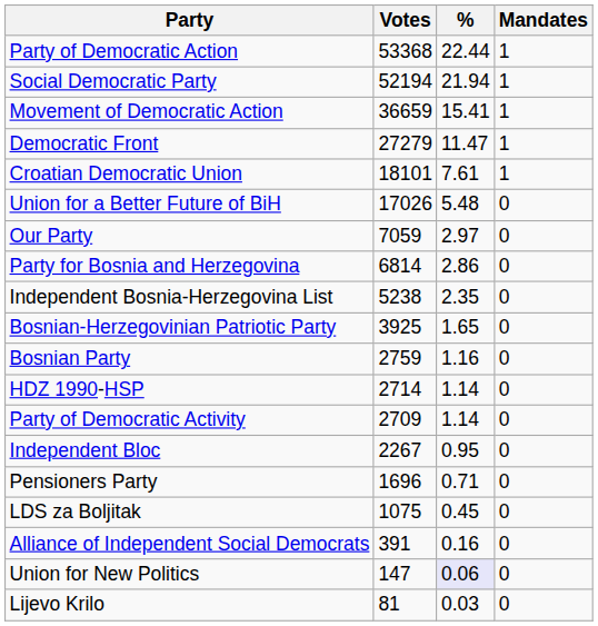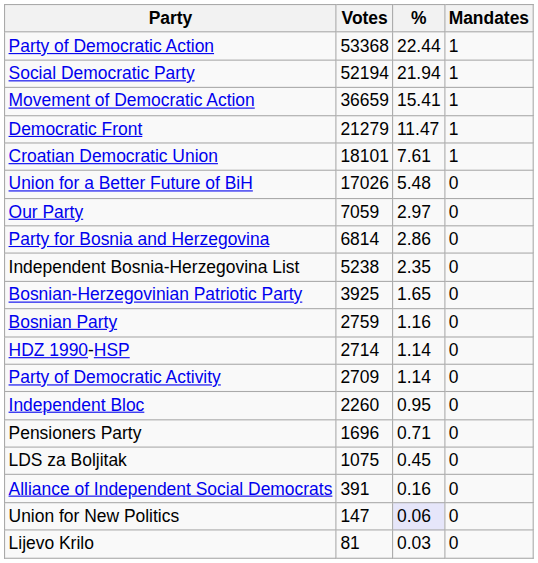 <table class="wikitable" style ="text-align: left">
 <tr>
 <th>Party</th>
 <th>Votes</th>
 <th>%</th>
 <th>Mandates</th>
 </tr>
 <tr>
 <td><a href='#'>Party of Democratic Action</a></td>
 <td>53368</td>
 <td>22.44</td>
 <td>1</td>
 </tr>
 <tr>
 <td><a href='#'>Social Democratic Party</a></td>
 <td>52194</td>
 <td>21.94</td>
 <td>1</td>
 </tr>
 <tr>
 <td><a href='#'>Movement of Democratic Action</a></td>
 <td>36659</td>
 <td>15.41</td>
 <td>1</td>
 </tr>
 <tr>
 <td><a href='#'>Democratic Front</a></td>
-<td>27279</td>
+<td>21279</td>
 <td>11.47</td>
 <td>1</td>
 </tr>
 <tr>
 <td><a href='#'>Croatian Democratic Union</a></td>
 <td>18101</td>
 <td>7.61</td>
 <td>1</td>
 </tr>
 <tr>
 <td><a href='#'>Union for a Better Future of BiH</a></td>
 <td>17026</td>
 <td>5.48</td>
 <td>0</td>
 </tr>
 <tr>
 <td><a href='#'>Our Party</a></td>
 <td>7059</td>
 <td>2.97</td>
 <td>0</td>
 </tr>
 <tr>
 <td><a href='#'>Party for Bosnia and Herzegovina</a></td>
 <td>6814</td>
 <td>2.86</td>
 <td>0</td>
 </tr>
 <tr>
 <td>Independent Bosnia-Herzegovina List</td>
 <td>5238</td>
 <td>2.35</td>
 <td>0</td>
 </tr>
 <tr>
 <td><a href='#'>Bosnian-Herzegovinian Patriotic Party</a></td>
 <td>3925</td>
 <td>1.65</td>
 <td>0</td>
 </tr>
 <tr>
 <td><a href='#'>Bosnian Party</a></td>
 <td>2759</td>
 <td>1.16</td>
 <td>0</td>
 </tr>
 <tr>
 <td><a href='#'>HDZ 1990</a>-<a href='#'>HSP</a></td>
 <td>2714</td>
 <td>1.14</td>
 <td>0</td>
 </tr>
 <tr>
 <td><a href='#'>Party of Democratic Activity</a></td>
 <td>2709</td>
 <td>1.14</td>
 <td>0</td>
 </tr>
 <tr>
 <td><a href='#'>Independent Bloc</a></td>
-<td>2267</td>
+<td>2260</td>
 <td>0.95</td>
 <td>0</td>
 </tr>
 <tr>
 <td>Pensioners Party</td>
 <td>1696</td>
 <td>0.71</td>
 <td>0</td>
 </tr>
 <tr>
 <td>LDS za Boljitak</td>
 <td>1075</td>
 <td>0.45</td>
 <td>0</td>
 </tr>
 <tr>
 <td><a href='#'>Alliance of Independent Social Democrats</a></td>
 <td>391</td>
 <td>0.16</td>
 <td>0</td>
 </tr>
 <tr>
 <td>Union for New Politics</td>
 <td>147</td>
 <td style="background: lavender;">0.06</td>
 <td>0</td>
 </tr>
 <tr>
 <td>Lijevo Krilo</td>
 <td>81</td>
 <td>0.03</td>
 <td>0</td>
 </tr>
 </table>
